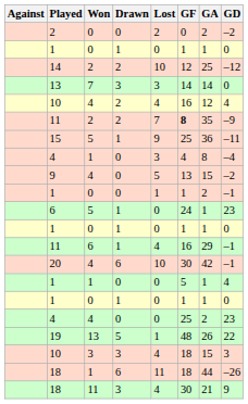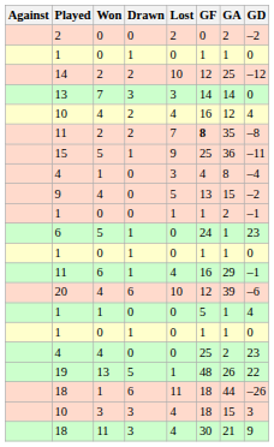 <table class="wikitable sortable collapsible">
 <tr>
 <th>Against</th>
 <th>Played</th>
 <th>Won</th>
 <th>Drawn</th>
 <th>Lost</th>
 <th>GF</th>
 <th>GA</th>
 <th>GD</th>
 </tr>
 <tr bgcolor=#FFDACC>
 <td style="text-align:left;"></td>
 <td>2</td>
 <td>0</td>
 <td>0</td>
 <td>2</td>
 <td>0</td>
 <td>2</td>
 <td>–2</td>
 </tr>
 <tr bgcolor=#FFFFCC>
 <td style="text-align:left;"></td>
 <td>1</td>
 <td>0</td>
 <td>1</td>
 <td>0</td>
 <td>1</td>
 <td>1</td>
 <td>0</td>
 </tr>
 <tr bgcolor=#FFDACC>
 <td style="text-align:left;"></td>
 <td>14</td>
 <td>2</td>
 <td>2</td>
 <td>10</td>
 <td>12</td>
 <td>25</td>
 <td>–12</td>
 </tr>
 <tr bgcolor=#CCFFCC>
 <td style="text-align:left;"></td>
 <td>13</td>
 <td>7</td>
 <td>3</td>
 <td>3</td>
 <td>14</td>
 <td>14</td>
 <td>0</td>
 </tr>
 <tr bgcolor=#FFFFCC>
 <td style="text-align:left;"></td>
 <td>10</td>
 <td>4</td>
 <td>2</td>
 <td>4</td>
 <td>16</td>
 <td>12</td>
 <td>4</td>
 </tr>
 <tr bgcolor=#FFDACC>
 <td style="text-align:left;"></td>
 <td>11</td>
 <td>2</td>
 <td>2</td>
 <td>7</td>
 <td><strong>8</strong></td>
 <td>35</td>
-<td>–9</td>
+<td>–8</td>
 </tr>
 <tr bgcolor=#FFDACC>
 <td style="text-align:left;"></td>
 <td>15</td>
 <td>5</td>
 <td>1</td>
 <td>9</td>
 <td>25</td>
 <td>36</td>
 <td>–11</td>
 </tr>
 <tr bgcolor=#FFDACC>
 <td style="text-align:left;"></td>
 <td>4</td>
 <td>1</td>
 <td>0</td>
 <td>3</td>
 <td>4</td>
 <td>8</td>
 <td>–4</td>
 </tr>
 <tr bgcolor=#FFDACC>
 <td style="text-align:left;"></td>
 <td>9</td>
 <td>4</td>
 <td>0</td>
 <td>5</td>
 <td>13</td>
 <td>15</td>
 <td>–2</td>
 </tr>
 <tr bgcolor=#FFDACC>
 <td style="text-align:left;"></td>
 <td>1</td>
 <td>0</td>
 <td>0</td>
 <td>1</td>
 <td>1</td>
 <td>2</td>
 <td>–1</td>
 </tr>
 <tr bgcolor=#CCFFCC>
 <td style="text-align:left;"></td>
 <td>6</td>
 <td>5</td>
 <td>1</td>
 <td>0</td>
 <td>24</td>
 <td>1</td>
 <td>23</td>
 </tr>
 <tr bgcolor=#FFFFCC>
 <td style="text-align:left;"></td>
 <td>1</td>
 <td>0</td>
 <td>1</td>
 <td>0</td>
 <td>1</td>
 <td>1</td>
 <td>0</td>
 </tr>
 <tr bgcolor=#CCFFCC>
 <td style="text-align:left;"></td>
 <td>11</td>
 <td>6</td>
 <td>1</td>
 <td>4</td>
 <td>16</td>
 <td>29</td>
 <td>–1</td>
 </tr>
 <tr bgcolor=#FFDACC>
 <td style="text-align:left;"></td>
 <td>20</td>
 <td>4</td>
 <td>6</td>
 <td>10</td>
-<td>30</td>
-<td>42</td>
-<td>–1</td>
+<td>12</td>
+<td>39</td>
+<td>–6</td>
 </tr>
 <tr bgcolor=#CCFFCC>
 <td style="text-align:left;"></td>
 <td>1</td>
 <td>1</td>
 <td>0</td>
 <td>0</td>
 <td>5</td>
 <td>1</td>
 <td>4</td>
 </tr>
 <tr bgcolor=#FFFFCC>
 <td style="text-align:left;"></td>
 <td>1</td>
 <td>0</td>
 <td>1</td>
 <td>0</td>
 <td>1</td>
 <td>1</td>
 <td>0</td>
 </tr>
 <tr bgcolor=#CCFFCC>
 <td style="text-align:left;"></td>
 <td>4</td>
 <td>4</td>
 <td>0</td>
 <td>0</td>
 <td>25</td>
 <td>2</td>
 <td>23</td>
 </tr>
 <tr bgcolor=#CCFFCC>
 <td style="text-align:left;"></td>
 <td>19</td>
 <td>13</td>
 <td>5</td>
 <td>1</td>
 <td>48</td>
 <td>26</td>
 <td>22</td>
 </tr>
 <tr bgcolor=#FFDACC>
 <td style="text-align:left;"></td>
+<td>18</td>
+<td>1</td>
+<td>6</td>
+<td>11</td>
+<td>18</td>
+<td>44</td>
+<td>–26</td>
+</tr>
+<tr bgcolor=#FFDACC>
+<td style="text-align:left;"></td>
 <td>10</td>
 <td>3</td>
 <td>3</td>
 <td>4</td>
 <td>18</td>
 <td>15</td>
 <td>3</td>
-</tr>
-<tr bgcolor=#FFDACC>
-<td style="text-align:left;"></td>
-<td>18</td>
-<td>1</td>
-<td>6</td>
-<td>11</td>
-<td>18</td>
-<td>44</td>
-<td>–26</td>
 </tr>
 <tr bgcolor=#CCFFCC>
 <td style="text-align:left;"></td>
 <td>18</td>
 <td>11</td>
 <td>3</td>
 <td>4</td>
 <td>30</td>
 <td>21</td>
 <td>9</td>
 </tr>
 </table>
